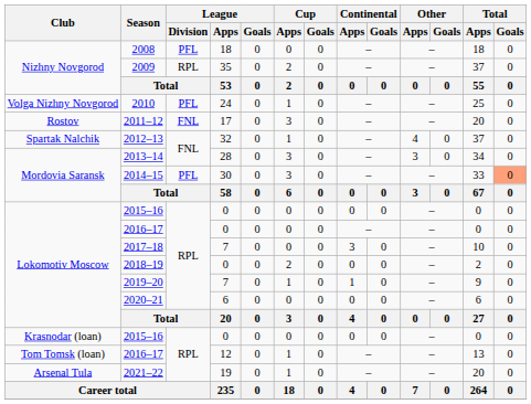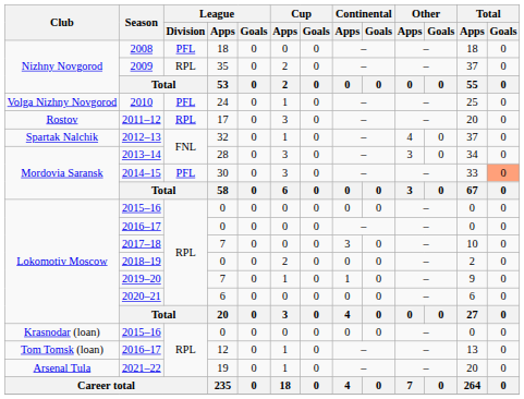 <table class="wikitable" style="text-align: center;">
 <tr>
 <th rowspan=2>Club</th>
 <th rowspan=2>Season</th>
 <th colspan=3>League</th>
 <th colspan=2>Cup</th>
 <th colspan=2>Continental</th>
 <th colspan=2>Other</th>
 <th colspan=2>Total</th>
 </tr>
 <tr>
 <th>Division</th>
 <th>Apps</th>
 <th>Goals</th>
 <th>Apps</th>
 <th>Goals</th>
 <th>Apps</th>
 <th>Goals</th>
 <th>Apps</th>
 <th>Goals</th>
 <th>Apps</th>
 <th>Goals</th>
 </tr>
 <tr>
 <td rowspan=3><a href='#'>Nizhny Novgorod</a></td>
 <td><a href='#'>2008</a></td>
 <td><a href='#'>PFL</a></td>
 <td>18</td>
 <td>0</td>
 <td>0</td>
 <td>0</td>
 <td colspan=2>–</td>
 <td colspan=2>–</td>
 <td>18</td>
 <td>0</td>
 </tr>
 <tr>
 <td><a href='#'>2009</a></td>
 <td>RPL</td>
 <td>35</td>
 <td>0</td>
 <td>2</td>
 <td>0</td>
 <td colspan=2>–</td>
 <td colspan=2>–</td>
 <td>37</td>
 <td>0</td>
 </tr>
 <tr>
 <th colspan=2>Total</th>
 <th>53</th>
 <th>0</th>
 <th>2</th>
 <th>0</th>
 <th>0</th>
 <th>0</th>
 <th>0</th>
 <th>0</th>
 <th>55</th>
 <th>0</th>
 </tr>
 <tr>
 <td><a href='#'>Volga Nizhny Novgorod</a></td>
 <td><a href='#'>2010</a></td>
 <td><a href='#'>PFL</a></td>
 <td>24</td>
 <td>0</td>
 <td>1</td>
 <td>0</td>
 <td colspan=2>–</td>
 <td colspan=2>–</td>
 <td>25</td>
 <td>0</td>
 </tr>
 <tr>
 <td><a href='#'>Rostov</a></td>
 <td><a href='#'>2011–12</a></td>
-<td><a href='#'>FNL</a></td>
+<td><a href='#'>RPL</a></td>
 <td>17</td>
 <td>0</td>
 <td>3</td>
 <td>0</td>
 <td colspan=2>–</td>
 <td colspan=2>–</td>
 <td>20</td>
 <td>0</td>
 </tr>
 <tr>
 <td><a href='#'>Spartak Nalchik</a></td>
 <td><a href='#'>2012–13</a></td>
 <td rowspan=2>FNL</td>
 <td>32</td>
 <td>0</td>
 <td>1</td>
 <td>0</td>
 <td colspan=2>–</td>
 <td>4</td>
 <td>0</td>
 <td>37</td>
 <td>0</td>
 </tr>
 <tr>
 <td rowspan=3><a href='#'>Mordovia Saransk</a></td>
 <td><a href='#'>2013–14</a></td>
 <td>28</td>
 <td>0</td>
 <td>3</td>
 <td>0</td>
 <td colspan=2>–</td>
 <td>3</td>
 <td>0</td>
 <td>34</td>
 <td>0</td>
 </tr>
 <tr>
 <td><a href='#'>2014–15</a></td>
 <td><a href='#'>PFL</a></td>
 <td>30</td>
 <td>0</td>
 <td>3</td>
 <td>0</td>
 <td colspan=2>–</td>
 <td colspan=2>–</td>
 <td>33</td>
 <td style="background: lightsalmon;">0</td>
 </tr>
 <tr>
 <th colspan=2>Total</th>
 <th>58</th>
 <th>0</th>
 <th>6</th>
 <th>0</th>
 <th>0</th>
 <th>0</th>
 <th>3</th>
 <th>0</th>
 <th>67</th>
 <th>0</th>
 </tr>
 <tr>
 <td rowspan="7"><a href='#'>Lokomotiv Moscow</a></td>
 <td><a href='#'>2015–16</a></td>
 <td rowspan="6">RPL</td>
 <td>0</td>
 <td>0</td>
 <td>0</td>
 <td>0</td>
 <td>0</td>
 <td>0</td>
 <td colspan=2>–</td>
 <td>0</td>
 <td>0</td>
 </tr>
 <tr>
 <td><a href='#'>2016–17</a></td>
 <td>0</td>
 <td>0</td>
 <td>0</td>
 <td>0</td>
 <td colspan=2>–</td>
 <td colspan=2>–</td>
 <td>0</td>
 <td>0</td>
 </tr>
 <tr>
 <td><a href='#'>2017–18</a></td>
 <td>7</td>
 <td>0</td>
 <td>0</td>
 <td>0</td>
 <td>3</td>
 <td>0</td>
 <td colspan=2>–</td>
 <td>10</td>
 <td>0</td>
 </tr>
 <tr>
 <td><a href='#'>2018–19</a></td>
 <td>0</td>
 <td>0</td>
 <td>2</td>
 <td>0</td>
 <td>0</td>
 <td>0</td>
 <td colspan=2>–</td>
 <td>2</td>
 <td>0</td>
 </tr>
 <tr>
 <td><a href='#'>2019–20</a></td>
 <td>7</td>
 <td>0</td>
 <td>1</td>
 <td>0</td>
 <td>1</td>
 <td>0</td>
 <td colspan=2>–</td>
 <td>9</td>
 <td>0</td>
 </tr>
 <tr>
 <td><a href='#'>2020–21</a></td>
 <td>6</td>
 <td>0</td>
 <td>0</td>
 <td>0</td>
 <td>0</td>
 <td>0</td>
 <td colspan=2>–</td>
 <td>6</td>
 <td>0</td>
 </tr>
 <tr>
 <th colspan=2>Total</th>
 <th>20</th>
 <th>0</th>
 <th>3</th>
 <th>0</th>
 <th>4</th>
 <th>0</th>
 <th>0</th>
 <th>0</th>
 <th>27</th>
 <th>0</th>
 </tr>
 <tr>
 <td><a href='#'>Krasnodar</a> (loan)</td>
 <td><a href='#'>2015–16</a></td>
 <td rowspan="3">RPL</td>
 <td>0</td>
 <td>0</td>
 <td>0</td>
 <td>0</td>
 <td>0</td>
 <td>0</td>
 <td colspan=2>–</td>
 <td>0</td>
 <td>0</td>
 </tr>
 <tr>
 <td><a href='#'>Tom Tomsk</a> (loan)</td>
 <td><a href='#'>2016–17</a></td>
 <td>12</td>
 <td>0</td>
 <td>1</td>
 <td>0</td>
 <td colspan=2>–</td>
 <td colspan=2>–</td>
 <td>13</td>
 <td>0</td>
 </tr>
 <tr>
 <td><a href='#'>Arsenal Tula</a></td>
 <td><a href='#'>2021–22</a></td>
 <td>19</td>
 <td>0</td>
 <td>1</td>
 <td>0</td>
 <td colspan=2>–</td>
 <td colspan=2>–</td>
 <td>20</td>
 <td>0</td>
 </tr>
 <tr>
 <th colspan=3>Career total</th>
 <th>235</th>
 <th>0</th>
 <th>18</th>
 <th>0</th>
 <th>4</th>
 <th>0</th>
 <th>7</th>
 <th>0</th>
 <th>264</th>
 <th>0</th>
 </tr>
 <tr>
 </tr>
 </table>
